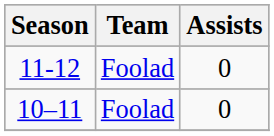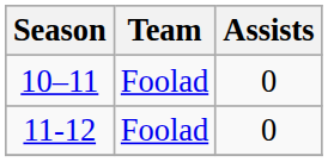 <table class="wikitable" style="text-align: center;">
 <tr>
 <th>Season</th>
 <th>Team</th>
 <th>Assists</th>
 </tr>
 <tr>
-<td><a href='#'>11-12</a></td>
+<td><a href='#'>10–11</a></td>
 <td align="left"><a href='#'>Foolad</a></td>
 <td>0</td>
 </tr>
 <tr>
-<td><a href='#'>10–11</a></td>
+<td><a href='#'>11-12</a></td>
 <td align="left"><a href='#'>Foolad</a></td>
 <td>0</td>
 </tr>
 <tr>
 </tr>
 </table>
